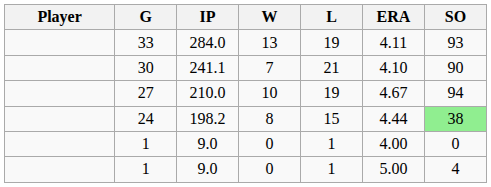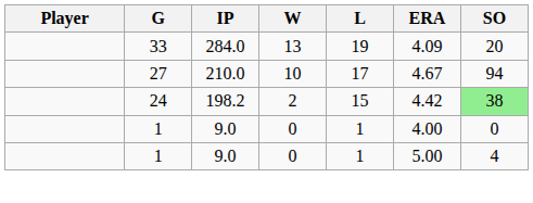 <table class="wikitable sortable">
 <tr>
 <th bgcolor="#DDDDFF" width="16%">Player</th>
 <th bgcolor="#DDDDFF" width="9%">G</th>
 <th bgcolor="#DDDDFF" width="9%">IP</th>
 <th bgcolor="#DDDDFF" width="9%">W</th>
 <th bgcolor="#DDDDFF" width="9%">L</th>
 <th bgcolor="#DDDDFF" width="9%">ERA</th>
 <th bgcolor="#DDDDFF" width="9%">SO</th>
 </tr>
 <tr align="center">
 <td></td>
 <td>33</td>
 <td>284.0</td>
 <td>13</td>
 <td>19</td>
-<td>4.11</td>
-<td>93</td>
-</tr>
-<tr align="center">
-<td></td>
-<td>30</td>
-<td>241.1</td>
-<td>7</td>
-<td>21</td>
-<td>4.10</td>
-<td>90</td>
+<td>4.09</td>
+<td>20</td>
 </tr>
 <tr align="center">
 <td></td>
 <td>27</td>
 <td>210.0</td>
 <td>10</td>
-<td>19</td>
+<td>17</td>
 <td>4.67</td>
 <td>94</td>
 </tr>
 <tr align="center">
 <td></td>
 <td>24</td>
 <td>198.2</td>
-<td>8</td>
+<td>2</td>
 <td>15</td>
-<td>4.44</td>
+<td>4.42</td>
 <td style="background: lightgreen;">38</td>
 </tr>
 <tr align="center">
 <td></td>
 <td>1</td>
 <td>9.0</td>
 <td>0</td>
 <td>1</td>
 <td>4.00</td>
 <td>0</td>
 </tr>
 <tr align="center">
 <td></td>
 <td>1</td>
 <td>9.0</td>
 <td>0</td>
 <td>1</td>
 <td>5.00</td>
 <td>4</td>
 </tr>
 </table>
